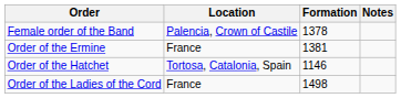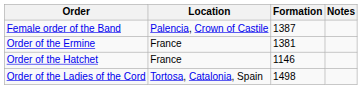 <table class="wikitable">
 <tr>
 <th>Order</th>
 <th>Location</th>
 <th>Formation</th>
 <th>Notes</th>
 </tr>
 <tr>
 <td><a href='#'>Female order of the Band</a></td>
 <td><a href='#'>Palencia</a>, <a href='#'>Crown of Castile</a></td>
-<td>1378</td>
+<td>1387</td>
 <td></td>
 </tr>
 <tr>
 <td><a href='#'>Order of the Ermine</a></td>
 <td>France</td>
 <td>1381</td>
 <td></td>
 </tr>
 <tr>
 <td><a href='#'>Order of the Hatchet</a></td>
-<td><a href='#'>Tortosa</a>, <a href='#'>Catalonia</a>, Spain</td>
+<td>France</td>
 <td>1146</td>
 <td></td>
 </tr>
 <tr>
 <td><a href='#'>Order of the Ladies of the Cord</a></td>
-<td>France</td>
+<td><a href='#'>Tortosa</a>, <a href='#'>Catalonia</a>, Spain</td>
 <td>1498</td>
 <td></td>
 </tr>
 </table>
